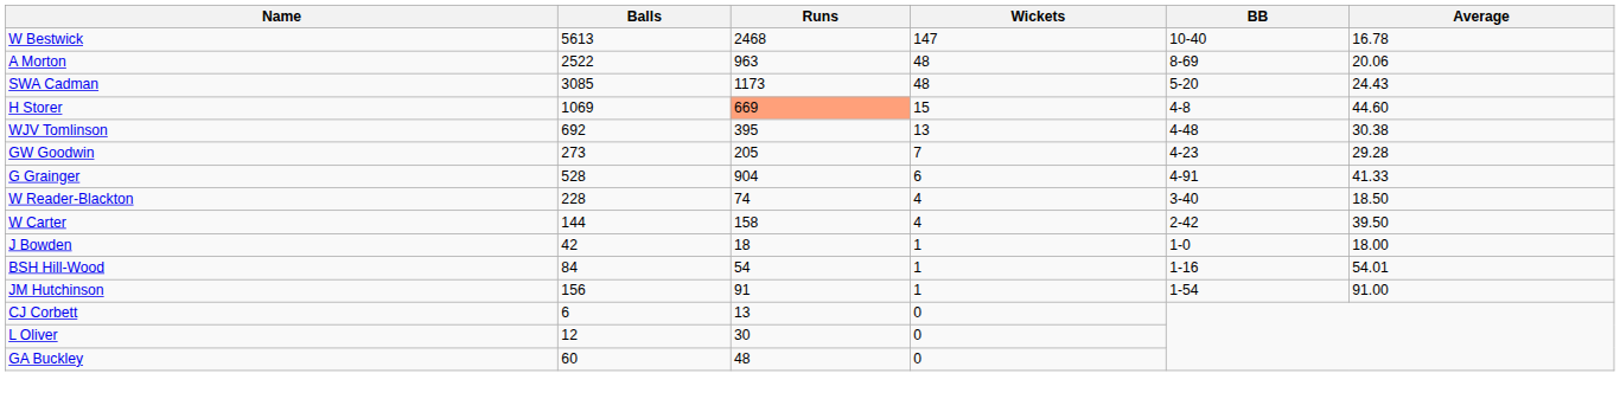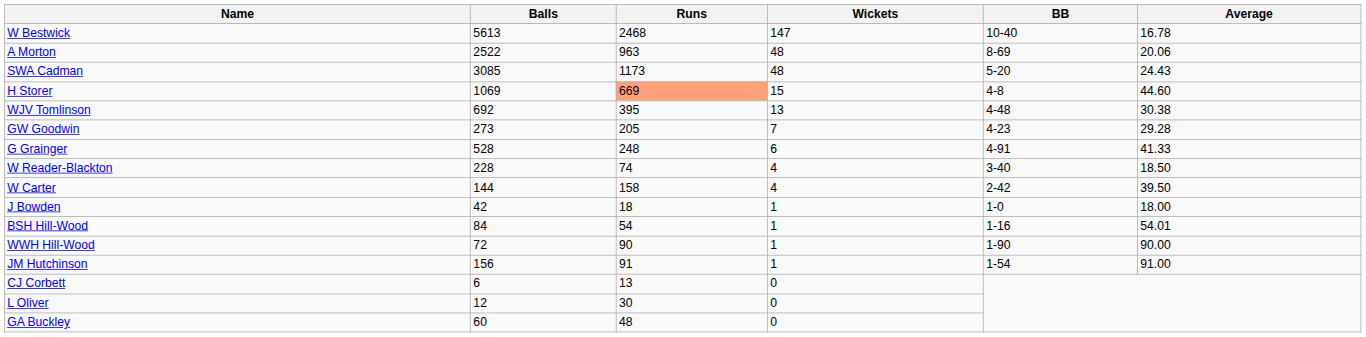 <table class="wikitable sortable" style="width:90%;">
 <tr style="background:#efefef;">
 <th>Name</th>
 <th>Balls</th>
 <th>Runs</th>
 <th>Wickets</th>
 <th>BB</th>
 <th>Average</th>
 </tr>
 <tr>
 <td><a href='#'>W Bestwick</a></td>
 <td>5613</td>
 <td>2468</td>
 <td>147</td>
 <td>10-40</td>
 <td>16.78</td>
 </tr>
 <tr>
 <td><a href='#'>A Morton</a></td>
 <td>2522</td>
 <td>963</td>
 <td>48</td>
 <td>8-69</td>
 <td>20.06</td>
 </tr>
 <tr>
 <td><a href='#'>SWA Cadman</a></td>
 <td>3085</td>
 <td>1173</td>
 <td>48</td>
 <td>5-20</td>
 <td>24.43</td>
 </tr>
 <tr>
 <td><a href='#'>H Storer</a></td>
 <td>1069</td>
 <td style="background: lightsalmon;">669</td>
 <td>15</td>
 <td>4-8</td>
 <td>44.60</td>
 </tr>
 <tr>
 <td><a href='#'>WJV Tomlinson</a></td>
 <td>692</td>
 <td>395</td>
 <td>13</td>
 <td>4-48</td>
 <td>30.38</td>
 </tr>
 <tr>
 <td><a href='#'>GW Goodwin</a></td>
 <td>273</td>
 <td>205</td>
 <td>7</td>
 <td>4-23</td>
 <td>29.28</td>
 </tr>
 <tr>
 <td><a href='#'>G Grainger</a></td>
 <td>528</td>
-<td>904</td>
+<td>248</td>
 <td>6</td>
 <td>4-91</td>
 <td>41.33</td>
 </tr>
 <tr>
 <td><a href='#'>W Reader-Blackton</a></td>
 <td>228</td>
 <td>74</td>
 <td>4</td>
 <td>3-40</td>
 <td>18.50</td>
 </tr>
 <tr>
 <td><a href='#'>W Carter</a></td>
 <td>144</td>
 <td>158</td>
 <td>4</td>
 <td>2-42</td>
 <td>39.50</td>
 </tr>
 <tr>
 <td><a href='#'>J Bowden</a></td>
 <td>42</td>
 <td>18</td>
 <td>1</td>
 <td>1-0</td>
 <td>18.00</td>
 </tr>
 <tr>
 <td><a href='#'>BSH Hill-Wood</a></td>
 <td>84</td>
 <td>54</td>
 <td>1</td>
 <td>1-16</td>
 <td>54.01</td>
 </tr>
 <tr>
+<td><a href='#'>WWH Hill-Wood</a></td>
+<td>72</td>
+<td>90</td>
+<td>1</td>
+<td>1-90</td>
+<td>90.00</td>
+</tr>
+<tr>
 <td><a href='#'>JM Hutchinson</a></td>
 <td>156</td>
 <td>91</td>
 <td>1</td>
 <td>1-54</td>
 <td>91.00</td>
 </tr>
 <tr>
 <td><a href='#'>CJ Corbett</a></td>
 <td>6</td>
 <td>13</td>
 <td>0</td>
 </tr>
 <tr>
 <td><a href='#'>L Oliver</a></td>
 <td>12</td>
 <td>30</td>
 <td>0</td>
 </tr>
 <tr>
 <td><a href='#'>GA Buckley</a></td>
 <td>60</td>
 <td>48</td>
 <td>0 </td>
 </tr>
 </table>
